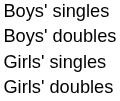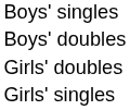 <table>
 <tr>
 <td>Boys' singles</td>
 <td></td>
 <td></td>
 <td></td>
 </tr>
 <tr>
 <td>Boys' doubles</td>
 <td></td>
 <td></td>
 <td></td>
 </tr>
 <tr>
+<td>Girls' doubles</td>
+<td></td>
+<td></td>
+<td></td>
+</tr>
+<tr>
 <td>Girls' singles</td>
 <td></td>
 <td></td>
 <td></td>
 </tr>
-<tr>
-<td>Girls' doubles</td>
-<td></td>
-<td></td>
-<td></td>
-</tr>
 </table>
